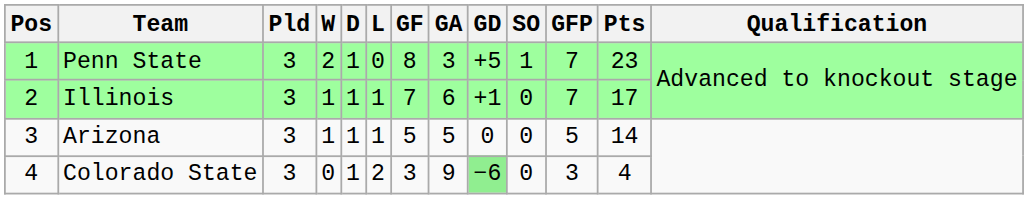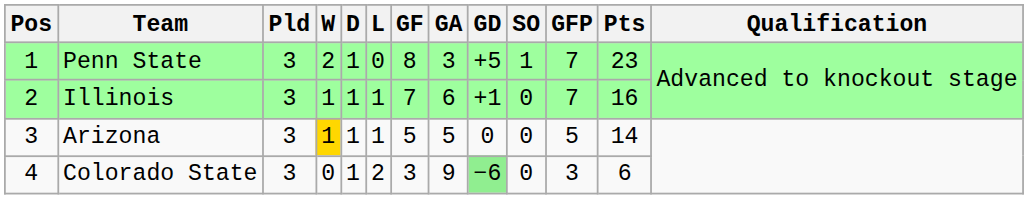 <table class="wikitable" style="text-align:center">
 <tr>
 <th>Pos</th>
 <th>Team</th>
 <th>Pld</th>
 <th>W</th>
 <th>D</th>
 <th>L</th>
 <th>GF</th>
 <th>GA</th>
 <th>GD</th>
 <th>SO</th>
 <th>GFP</th>
 <th>Pts</th>
 <th>Qualification</th>
 </tr>
 <tr bgcolor="#9eff9e">
 <td>1</td>
 <td style="text-align:left">Penn State</td>
 <td>3</td>
 <td>2</td>
 <td>1</td>
 <td>0</td>
 <td>8</td>
 <td>3</td>
 <td>+5</td>
 <td>1</td>
 <td>7</td>
 <td>23</td>
 <td rowspan="2">Advanced to knockout stage</td>
 </tr>
 <tr bgcolor="#9eff9e">
 <td>2</td>
 <td style="text-align:left">Illinois</td>
 <td>3</td>
 <td>1</td>
 <td>1</td>
 <td>1</td>
 <td>7</td>
 <td>6</td>
 <td>+1</td>
 <td>0</td>
 <td>7</td>
-<td>17</td>
+<td>16</td>
 </tr>
 <tr>
 <td>3</td>
 <td style="text-align:left">Arizona</td>
 <td>3</td>
-<td>1</td>
+<td style="background: gold;">1</td>
 <td>1</td>
 <td>1</td>
 <td>5</td>
 <td>5</td>
 <td>0</td>
 <td>0</td>
 <td>5</td>
 <td>14</td>
 <td rowspan="2"></td>
 </tr>
 <tr>
 <td>4</td>
 <td style="text-align:left">Colorado State</td>
 <td>3</td>
 <td>0</td>
 <td>1</td>
 <td>2</td>
 <td>3</td>
 <td>9</td>
 <td style="background: lightgreen;">−6</td>
 <td>0</td>
 <td>3</td>
-<td>4</td>
+<td>6</td>
 </tr>
 </table>
